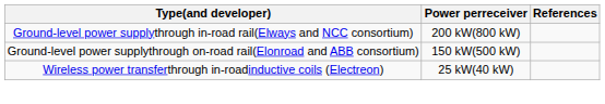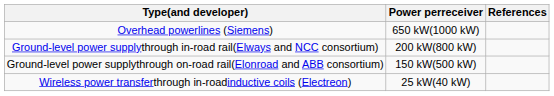 <table class="wikitable floatright" style="text-align: center">
 <tr>
 <th>Type(and developer)</th>
 <th>Power perreceiver</th>
 <th>References</th>
+</tr>
+<tr>
+<td><a href='#'>Overhead powerlines</a> (<a href='#'>Siemens</a>)</td>
+<td>650 kW(1000 kW)</td>
+<td></td>
 </tr>
 <tr>
 <td><a href='#'>Ground-level power supply</a>through in-road rail(<a href='#'>Elways</a> and <a href='#'>NCC</a> consortium)</td>
 <td>200 kW(800 kW)</td>
 <td></td>
 </tr>
 <tr>
 <td>Ground-level power supplythrough on-road rail(<a href='#'>Elonroad</a> and <a href='#'>ABB</a> consortium)</td>
 <td>150 kW(500 kW)</td>
 <td></td>
 </tr>
 <tr>
 <td><a href='#'>Wireless power transfer</a>through in-road<a href='#'>inductive coils</a> (<a href='#'>Electreon</a>)</td>
 <td>25 kW(40 kW)</td>
 <td></td>
 </tr>
 </table>
